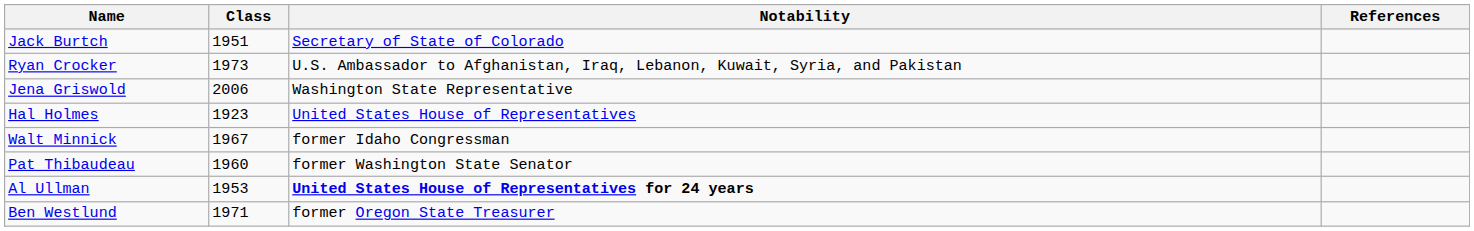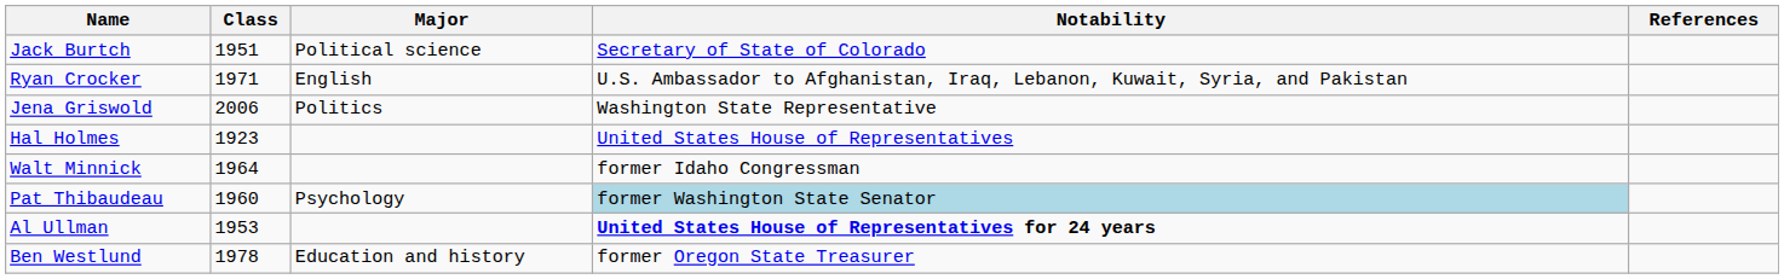 <table class="wikitable sortable" style="width:100%;">
 <tr>
 <th>Name</th>
 <th>Class</th>
+<th>Major</th>
 <th>Notability</th>
 <th>References</th>
 </tr>
 <tr>
 <td><a href='#'>Jack Burtch</a></td>
 <td>1951</td>
+<td>Political science</td>
 <td><a href='#'>Secretary of State of Colorado</a></td>
 <td></td>
 </tr>
 <tr>
 <td><a href='#'>Ryan Crocker</a></td>
-<td>1973</td>
+<td>1971</td>
+<td>English</td>
 <td>U.S. Ambassador to Afghanistan, Iraq, Lebanon, Kuwait, Syria, and Pakistan</td>
 <td></td>
 </tr>
 <tr>
 <td><a href='#'>Jena Griswold</a></td>
 <td>2006</td>
+<td>Politics</td>
 <td>Washington State Representative</td>
 <td></td>
 </tr>
 <tr>
 <td><a href='#'>Hal Holmes</a></td>
 <td>1923</td>
+<td></td>
 <td><a href='#'>United States House of Representatives</a></td>
 <td></td>
 </tr>
 <tr>
 <td><a href='#'>Walt Minnick</a></td>
-<td>1967</td>
+<td>1964</td>
+<td></td>
 <td>former Idaho Congressman</td>
 <td></td>
 </tr>
 <tr>
 <td><a href='#'>Pat Thibaudeau</a></td>
 <td>1960</td>
-<td>former Washington State Senator</td>
+<td>Psychology</td>
+<td style="background: lightblue;">former Washington State Senator</td>
 <td></td>
 </tr>
 <tr>
 <td><a href='#'>Al Ullman</a></td>
 <td>1953</td>
+<td></td>
 <td><strong><a href='#'>United States House of Representatives</a> for 24 years</strong></td>
 <td></td>
 </tr>
 <tr>
 <td><a href='#'>Ben Westlund</a></td>
-<td>1971</td>
+<td>1978</td>
+<td>Education and history</td>
 <td>former <a href='#'>Oregon State Treasurer</a></td>
 <td></td>
 </tr>
 </table>
